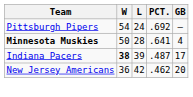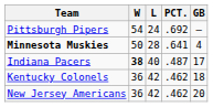 <table class="wikitable" style="text-align: center;">
 <tr>
 <th>Team</th>
 <th>W</th>
 <th>L</th>
 <th>PCT.</th>
 <th>GB</th>
 </tr>
 <tr>
 <td align="left"><a href='#'>Pittsburgh Pipers</a></td>
 <td>54</td>
 <td>24</td>
 <td>.692</td>
 <td>–</td>
 </tr>
 <tr>
 <td align="left"><strong>Minnesota Muskies</strong></td>
 <td>50</td>
 <td>28</td>
 <td>.641</td>
 <td>4</td>
 </tr>
 <tr>
 <td align="left"><a href='#'>Indiana Pacers</a></td>
 <td><strong>38</strong></td>
-<td>39</td>
+<td>40</td>
 <td>.487</td>
 <td>17</td>
+</tr>
+<tr>
+<td align="left"><a href='#'>Kentucky Colonels</a></td>
+<td>36</td>
+<td>42</td>
+<td>.462</td>
+<td>18</td>
 </tr>
 <tr>
 <td align="left"><a href='#'>New Jersey Americans</a></td>
 <td>36</td>
 <td>42</td>
 <td>.462</td>
 <td>20</td>
 </tr>
 </table>
